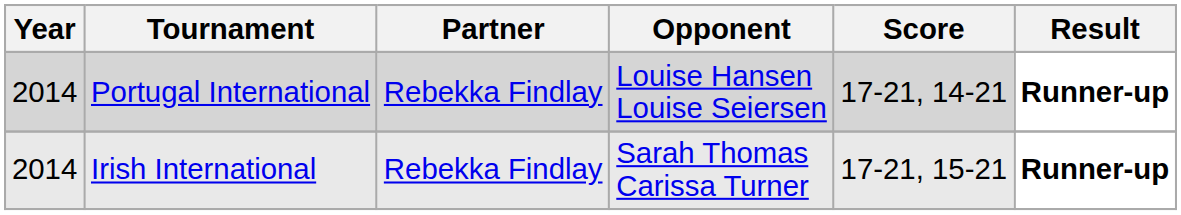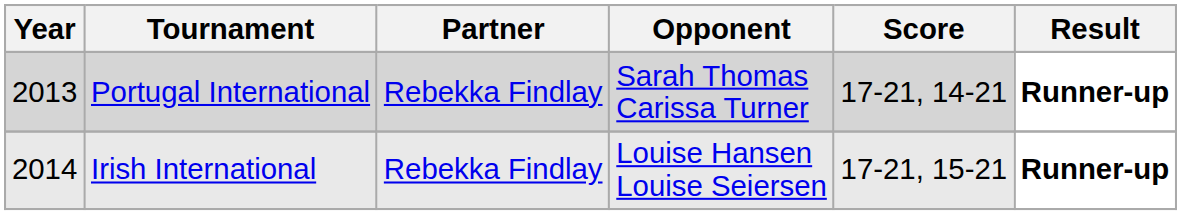 <table class="sortable wikitable" style="font-size: 90%;">
 <tr>
 <th>Year</th>
 <th>Tournament</th>
 <th>Partner</th>
 <th>Opponent</th>
 <th>Score</th>
 <th>Result</th>
 </tr>
 <tr>
 </tr>
 <tr style="background:#D5D5D5">
-<td align="center">2014</td>
+<td align="center">2013</td>
 <td align="left"><a href='#'>Portugal International</a></td>
 <td align="left"> <a href='#'>Rebekka Findlay</a></td>
-<td align="left"> <a href='#'>Louise Hansen</a> <br> <a href='#'>Louise Seiersen</a></td>
+<td align="left"> <a href='#'>Sarah Thomas</a> <br> <a href='#'>Carissa Turner</a></td>
 <td align="left">17-21, 14-21</td>
 <td style="text-align:left; background:white"> <strong>Runner-up</strong></td>
 </tr>
 <tr>
 </tr>
 <tr style="background:#E9E9E9">
 <td align="center">2014</td>
 <td align="left"><a href='#'>Irish International</a></td>
 <td align="left"> <a href='#'>Rebekka Findlay</a></td>
-<td align="left"> <a href='#'>Sarah Thomas</a> <br> <a href='#'>Carissa Turner</a></td>
+<td align="left"> <a href='#'>Louise Hansen</a> <br> <a href='#'>Louise Seiersen</a></td>
 <td align="left">17-21, 15-21</td>
 <td style="text-align:left; background:white"> <strong>Runner-up</strong></td>
 </tr>
 <tr>
 </tr>
 </table>
